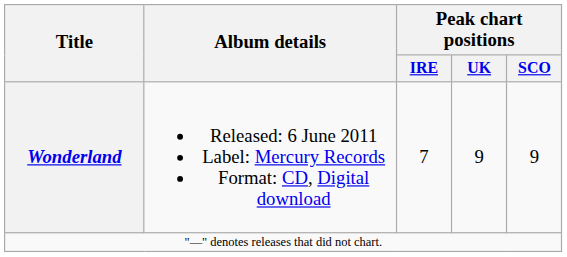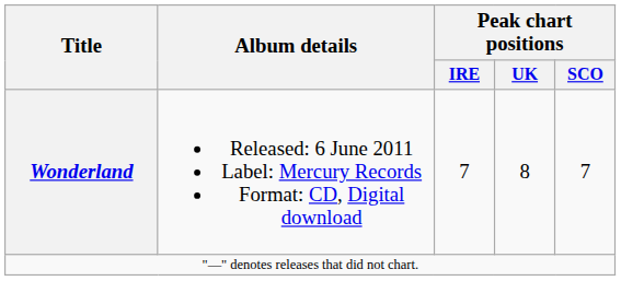 <table class="wikitable plainrowheaders" style="text-align:center;" border="1">
 <tr>
 <th scope="col" rowspan="2" style="width:7em;">Title</th>
 <th scope="col" rowspan="2" style="width:13em;">Album details</th>
 <th scope="col" colspan="3">Peak chart positions</th>
 </tr>
 <tr>
 <th scope="col" style="width:3em;font-size:85%;"><a href='#'>IRE</a></th>
 <th scope="col" style="width:3em;font-size:85%;"><a href='#'>UK</a><br></th>
 <th scope="col" style="width:3em;font-size:85%;"><a href='#'>SCO</a><br></th>
 </tr>
 <tr>
 <th scope="row"><em><a href='#'>Wonderland</a></em></th>
 <td><br><ul><li>Released: 6 June 2011</li><li>Label: <a href='#'>Mercury Records</a></li><li>Format: <a href='#'>CD</a>, <a href='#'>Digital download</a></li></ul></td>
 <td>7</td>
-<td>9</td>
-<td>9</td>
+<td>8</td>
+<td>7</td>
 </tr>
 <tr>
 <td colspan="5" style="font-size:8pt">"—" denotes releases that did not chart.</td>
 </tr>
 </table>
